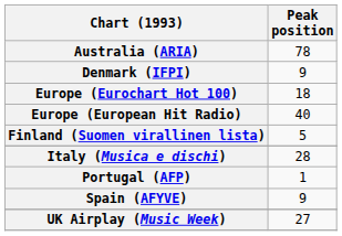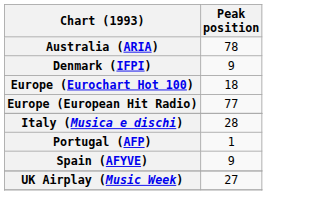 <table class="wikitable sortable plainrowheaders" style="text-align:center">
 <tr>
 <th>Chart (1993)</th>
 <th>Peak<br>position</th>
 </tr>
 <tr>
 <th scope="row">Australia (<a href='#'>ARIA</a>)</th>
 <td>78</td>
 </tr>
 <tr>
 <th scope="row">Denmark (<a href='#'>IFPI</a>)</th>
 <td>9</td>
 </tr>
 <tr>
 <th scope="row">Europe (<a href='#'>Eurochart Hot 100</a>)</th>
 <td>18</td>
 </tr>
 <tr>
 <th scope="row">Europe (European Hit Radio)</th>
-<td>40</td>
-</tr>
-<tr>
-<th scope="row">Finland (<a href='#'>Suomen virallinen lista</a>)</th>
-<td>5</td>
+<td>77</td>
 </tr>
 <tr>
 </tr>
 <tr>
 </tr>
 <tr>
 </tr>
 <tr>
 <th scope="row">Italy (<em><a href='#'>Musica e dischi</a></em>)</th>
 <td>28</td>
 </tr>
 <tr>
 <th scope="row">Portugal (<a href='#'>AFP</a>)</th>
 <td>1</td>
 </tr>
 <tr>
 <th scope="row">Spain (<a href='#'>AFYVE</a>)</th>
 <td>9</td>
 </tr>
 <tr>
 </tr>
 <tr>
 </tr>
 <tr>
 </tr>
 <tr>
 <th scope="row">UK Airplay (<em><a href='#'>Music Week</a></em>)</th>
 <td>27</td>
 </tr>
 <tr>
 </tr>
 <tr>
 </tr>
 </table>
